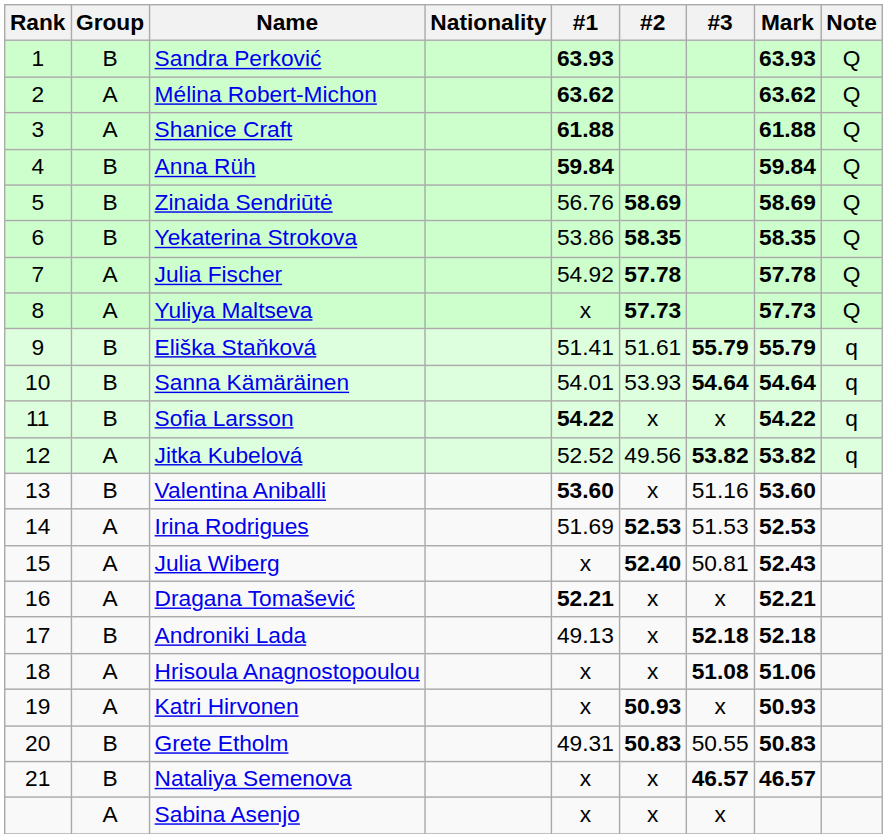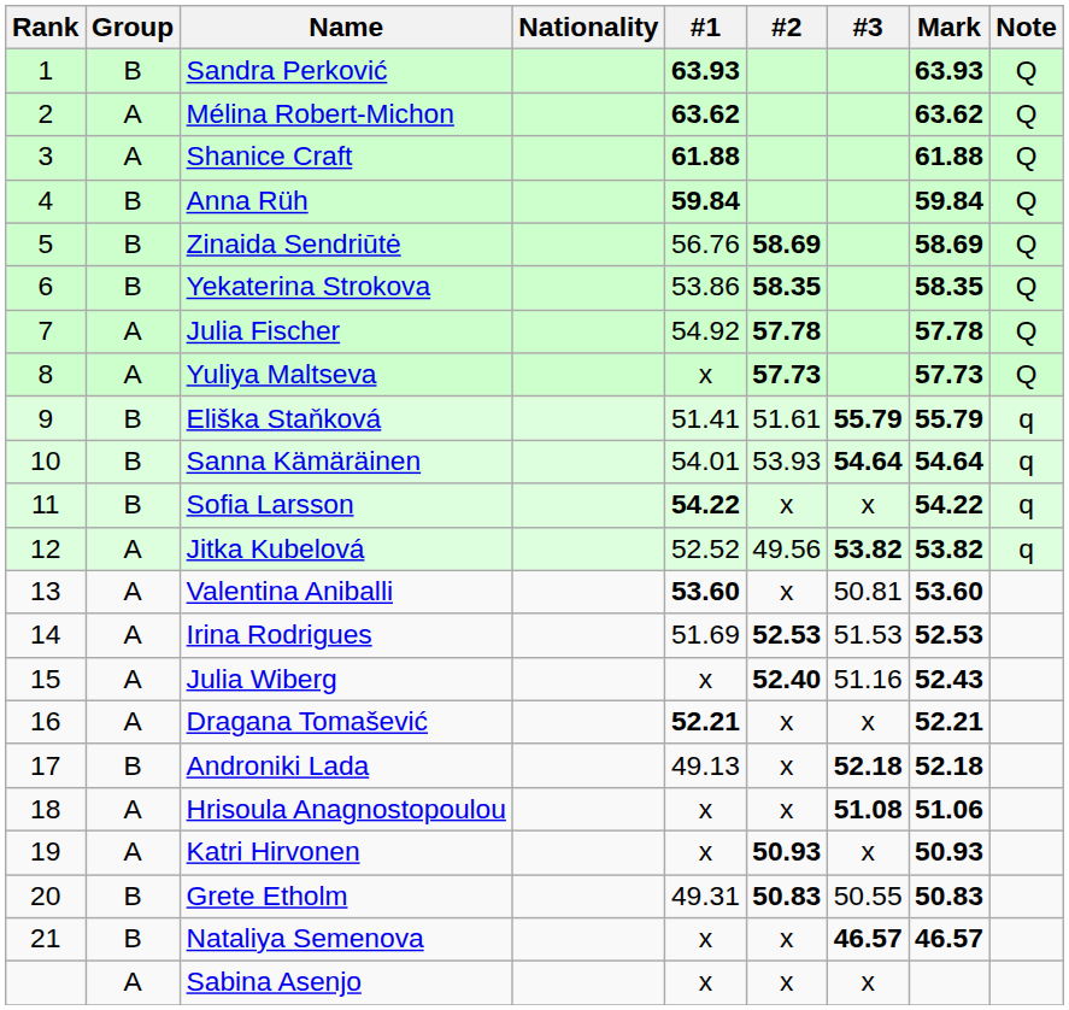 <table class="wikitable sortable" style="text-align:center">
 <tr>
 <th>Rank</th>
 <th>Group</th>
 <th>Name</th>
 <th>Nationality</th>
 <th>#1</th>
 <th>#2</th>
 <th>#3</th>
 <th>Mark</th>
 <th>Note</th>
 </tr>
 <tr bgcolor=ccffcc>
 <td>1</td>
 <td>B</td>
 <td align=left><a href='#'>Sandra Perković</a></td>
 <td align=left></td>
 <td><strong>63.93</strong></td>
 <td></td>
 <td></td>
 <td><strong>63.93</strong></td>
 <td>Q</td>
 </tr>
 <tr bgcolor=ccffcc>
 <td>2</td>
 <td>A</td>
 <td align=left><a href='#'>Mélina Robert-Michon</a></td>
 <td align=left></td>
 <td><strong>63.62</strong></td>
 <td></td>
 <td></td>
 <td><strong>63.62</strong></td>
 <td>Q</td>
 </tr>
 <tr bgcolor=ccffcc>
 <td>3</td>
 <td>A</td>
 <td align=left><a href='#'>Shanice Craft</a></td>
 <td align=left></td>
 <td><strong>61.88</strong></td>
 <td></td>
 <td></td>
 <td><strong>61.88</strong></td>
 <td>Q</td>
 </tr>
 <tr bgcolor=ccffcc>
 <td>4</td>
 <td>B</td>
 <td align=left><a href='#'>Anna Rüh</a></td>
 <td align=left></td>
 <td><strong>59.84</strong></td>
 <td></td>
 <td></td>
 <td><strong>59.84</strong></td>
 <td>Q</td>
 </tr>
 <tr bgcolor=ccffcc>
 <td>5</td>
 <td>B</td>
 <td align=left><a href='#'>Zinaida Sendriūtė</a></td>
 <td align=left></td>
 <td>56.76</td>
 <td><strong>58.69</strong></td>
 <td></td>
 <td><strong>58.69</strong></td>
 <td>Q</td>
 </tr>
 <tr bgcolor=ccffcc>
 <td>6</td>
 <td>B</td>
 <td align=left><a href='#'>Yekaterina Strokova</a></td>
 <td align=left></td>
 <td>53.86</td>
 <td><strong>58.35</strong></td>
 <td></td>
 <td><strong>58.35</strong></td>
 <td>Q</td>
 </tr>
 <tr bgcolor=ccffcc>
 <td>7</td>
 <td>A</td>
 <td align=left><a href='#'>Julia Fischer</a></td>
 <td align=left></td>
 <td>54.92</td>
 <td><strong>57.78</strong></td>
 <td></td>
 <td><strong>57.78</strong></td>
 <td>Q</td>
 </tr>
 <tr bgcolor=ccffcc>
 <td>8</td>
 <td>A</td>
 <td align=left><a href='#'>Yuliya Maltseva</a></td>
 <td align=left></td>
 <td>x</td>
 <td><strong>57.73</strong></td>
 <td></td>
 <td><strong>57.73</strong></td>
 <td>Q</td>
 </tr>
 <tr bgcolor=ddffdd>
 <td>9</td>
 <td>B</td>
 <td align=left><a href='#'>Eliška Staňková</a></td>
 <td align=left></td>
 <td>51.41</td>
 <td>51.61</td>
 <td><strong>55.79</strong></td>
 <td><strong>55.79</strong></td>
 <td>q</td>
 </tr>
 <tr bgcolor=ddffdd>
 <td>10</td>
 <td>B</td>
 <td align=left><a href='#'>Sanna Kämäräinen</a></td>
 <td align=left></td>
 <td>54.01</td>
 <td>53.93</td>
 <td><strong>54.64</strong></td>
 <td><strong>54.64</strong></td>
 <td>q</td>
 </tr>
 <tr bgcolor=ddffdd>
 <td>11</td>
 <td>B</td>
 <td align=left><a href='#'>Sofia Larsson</a></td>
 <td align=left></td>
 <td><strong>54.22</strong></td>
 <td>x</td>
 <td>x</td>
 <td><strong>54.22</strong></td>
 <td>q</td>
 </tr>
 <tr bgcolor=ddffdd>
 <td>12</td>
 <td>A</td>
 <td align=left><a href='#'>Jitka Kubelová</a></td>
 <td align=left></td>
 <td>52.52</td>
 <td>49.56</td>
 <td><strong>53.82</strong></td>
 <td><strong>53.82</strong></td>
 <td>q</td>
 </tr>
 <tr>
 <td>13</td>
-<td>B</td>
+<td>A</td>
 <td align=left><a href='#'>Valentina Aniballi</a></td>
 <td align=left></td>
 <td><strong>53.60</strong></td>
 <td>x</td>
-<td>51.16</td>
+<td>50.81</td>
 <td><strong>53.60</strong></td>
 <td></td>
 </tr>
 <tr>
 <td>14</td>
 <td>A</td>
 <td align=left><a href='#'>Irina Rodrigues</a></td>
 <td align=left></td>
 <td>51.69</td>
 <td><strong>52.53</strong></td>
 <td>51.53</td>
 <td><strong>52.53</strong></td>
 <td></td>
 </tr>
 <tr>
 <td>15</td>
 <td>A</td>
 <td align=left><a href='#'>Julia Wiberg</a></td>
 <td align=left></td>
 <td>x</td>
 <td><strong>52.40</strong></td>
-<td>50.81</td>
+<td>51.16</td>
 <td><strong>52.43</strong></td>
 <td></td>
 </tr>
 <tr>
 <td>16</td>
 <td>A</td>
 <td align=left><a href='#'>Dragana Tomašević</a></td>
 <td align=left></td>
 <td><strong>52.21</strong></td>
 <td>x</td>
 <td>x</td>
 <td><strong>52.21</strong></td>
 <td></td>
 </tr>
 <tr>
 <td>17</td>
 <td>B</td>
 <td align=left><a href='#'>Androniki Lada</a></td>
 <td align=left></td>
 <td>49.13</td>
 <td>x</td>
 <td><strong>52.18</strong></td>
 <td><strong>52.18</strong></td>
 <td></td>
 </tr>
 <tr>
 <td>18</td>
 <td>A</td>
 <td align=left><a href='#'>Hrisoula Anagnostopoulou</a></td>
 <td align=left></td>
 <td>x</td>
 <td>x</td>
 <td><strong>51.08</strong></td>
 <td><strong>51.06</strong></td>
 <td></td>
 </tr>
 <tr>
 <td>19</td>
 <td>A</td>
 <td align=left><a href='#'>Katri Hirvonen</a></td>
 <td align=left></td>
 <td>x</td>
 <td><strong>50.93</strong></td>
 <td>x</td>
 <td><strong>50.93</strong></td>
 <td></td>
 </tr>
 <tr>
 <td>20</td>
 <td>B</td>
 <td align=left><a href='#'>Grete Etholm</a></td>
 <td align=left></td>
 <td>49.31</td>
 <td><strong>50.83</strong></td>
 <td>50.55</td>
 <td><strong>50.83</strong></td>
 <td></td>
 </tr>
 <tr>
 <td>21</td>
 <td>B</td>
 <td align=left><a href='#'>Nataliya Semenova</a></td>
 <td align=left></td>
 <td>x</td>
 <td>x</td>
 <td><strong>46.57</strong></td>
 <td><strong>46.57</strong></td>
 <td></td>
 </tr>
 <tr>
 <td></td>
 <td>A</td>
 <td align=left><a href='#'>Sabina Asenjo</a></td>
 <td align=left></td>
 <td>x</td>
 <td>x</td>
 <td>x</td>
 <td><strong></strong></td>
 <td></td>
 </tr>
 </table>
